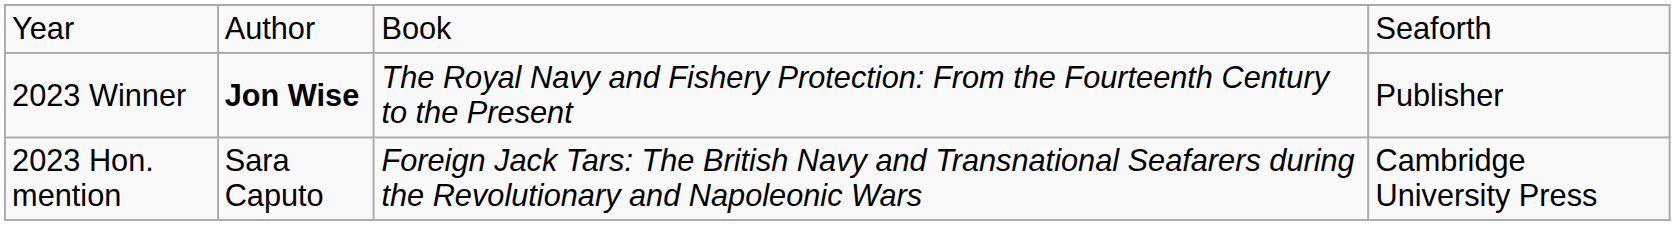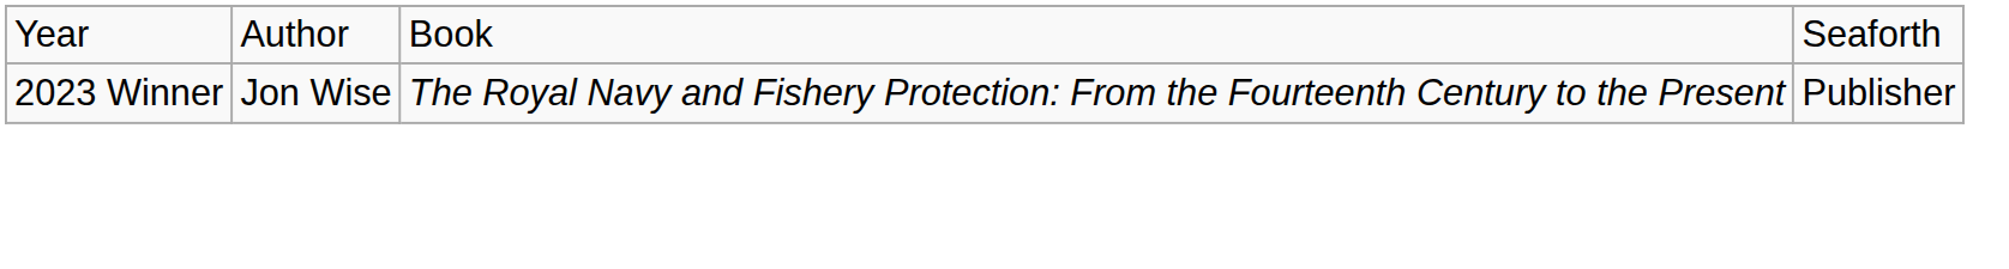 <table class="wikitable">
 <tr>
 </tr>
 <tr>
 <td>Year</td>
 <td>Author</td>
 <td>Book</td>
 <td>Seaforth</td>
 </tr>
 <tr>
 <td>2023 Winner</td>
-<td><strong>Jon Wise</strong></td>
+<td>Jon Wise</td>
 <td><em>The Royal Navy and Fishery Protection: From the Fourteenth Century to the Present</em></td>
 <td>Publisher</td>
 </tr>
-<tr>
-<td>2023 Hon. mention</td>
-<td>Sara Caputo</td>
-<td><em>Foreign Jack Tars: The British Navy and Transnational Seafarers during the Revolutionary and Napoleonic Wars</em></td>
-<td>Cambridge University Press</td>
-</tr>
 </table>
